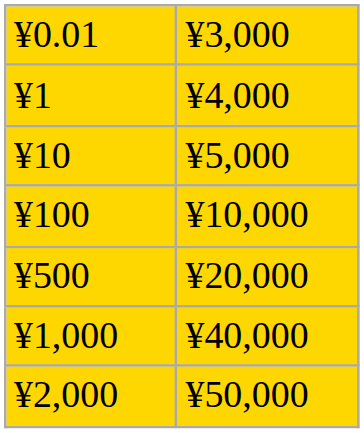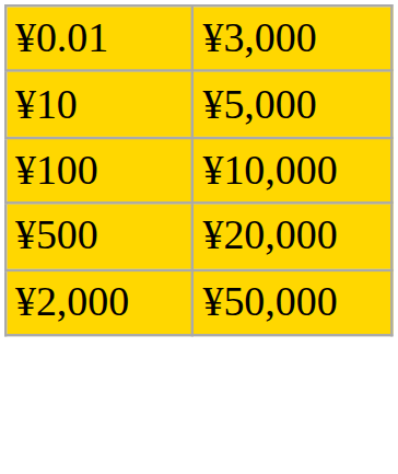 <table class="wikitable" width="150px">
 <tr>
 <td width=65px bgcolor="gold">¥0.01</td>
 <td bgcolor="gold">¥3,000</td>
-</tr>
-<tr>
-<td bgcolor="gold">¥1</td>
-<td bgcolor="gold">¥4,000</td>
 </tr>
 <tr>
 <td bgcolor="gold">¥10</td>
 <td bgcolor="gold">¥5,000</td>
 </tr>
 <tr>
 <td bgcolor="gold">¥100</td>
 <td bgcolor="gold">¥10,000</td>
 </tr>
 <tr>
 <td bgcolor="gold">¥500</td>
 <td bgcolor="gold">¥20,000</td>
 </tr>
 <tr>
-<td bgcolor="gold">¥1,000</td>
-<td bgcolor="gold">¥40,000</td>
-</tr>
-<tr>
 <td bgcolor="gold">¥2,000</td>
 <td bgcolor="gold">¥50,000</td>
 </tr>
 </table>
